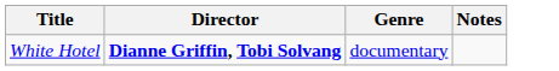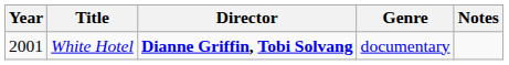 <table class="wikitable sortable">
 <tr>
+<th>Year</th>
 <th>Title</th>
 <th>Director</th>
 <th>Genre</th>
 <th class="unsortable">Notes</th>
 </tr>
 <tr>
+<td>2001</td>
 <td><em><a href='#'>White Hotel</a></em></td>
 <td><strong><a href='#'>Dianne Griffin</a>, <a href='#'>Tobi Solvang</a></strong></td>
 <td><a href='#'>documentary</a></td>
 <td></td>
 </tr>
 </table>
